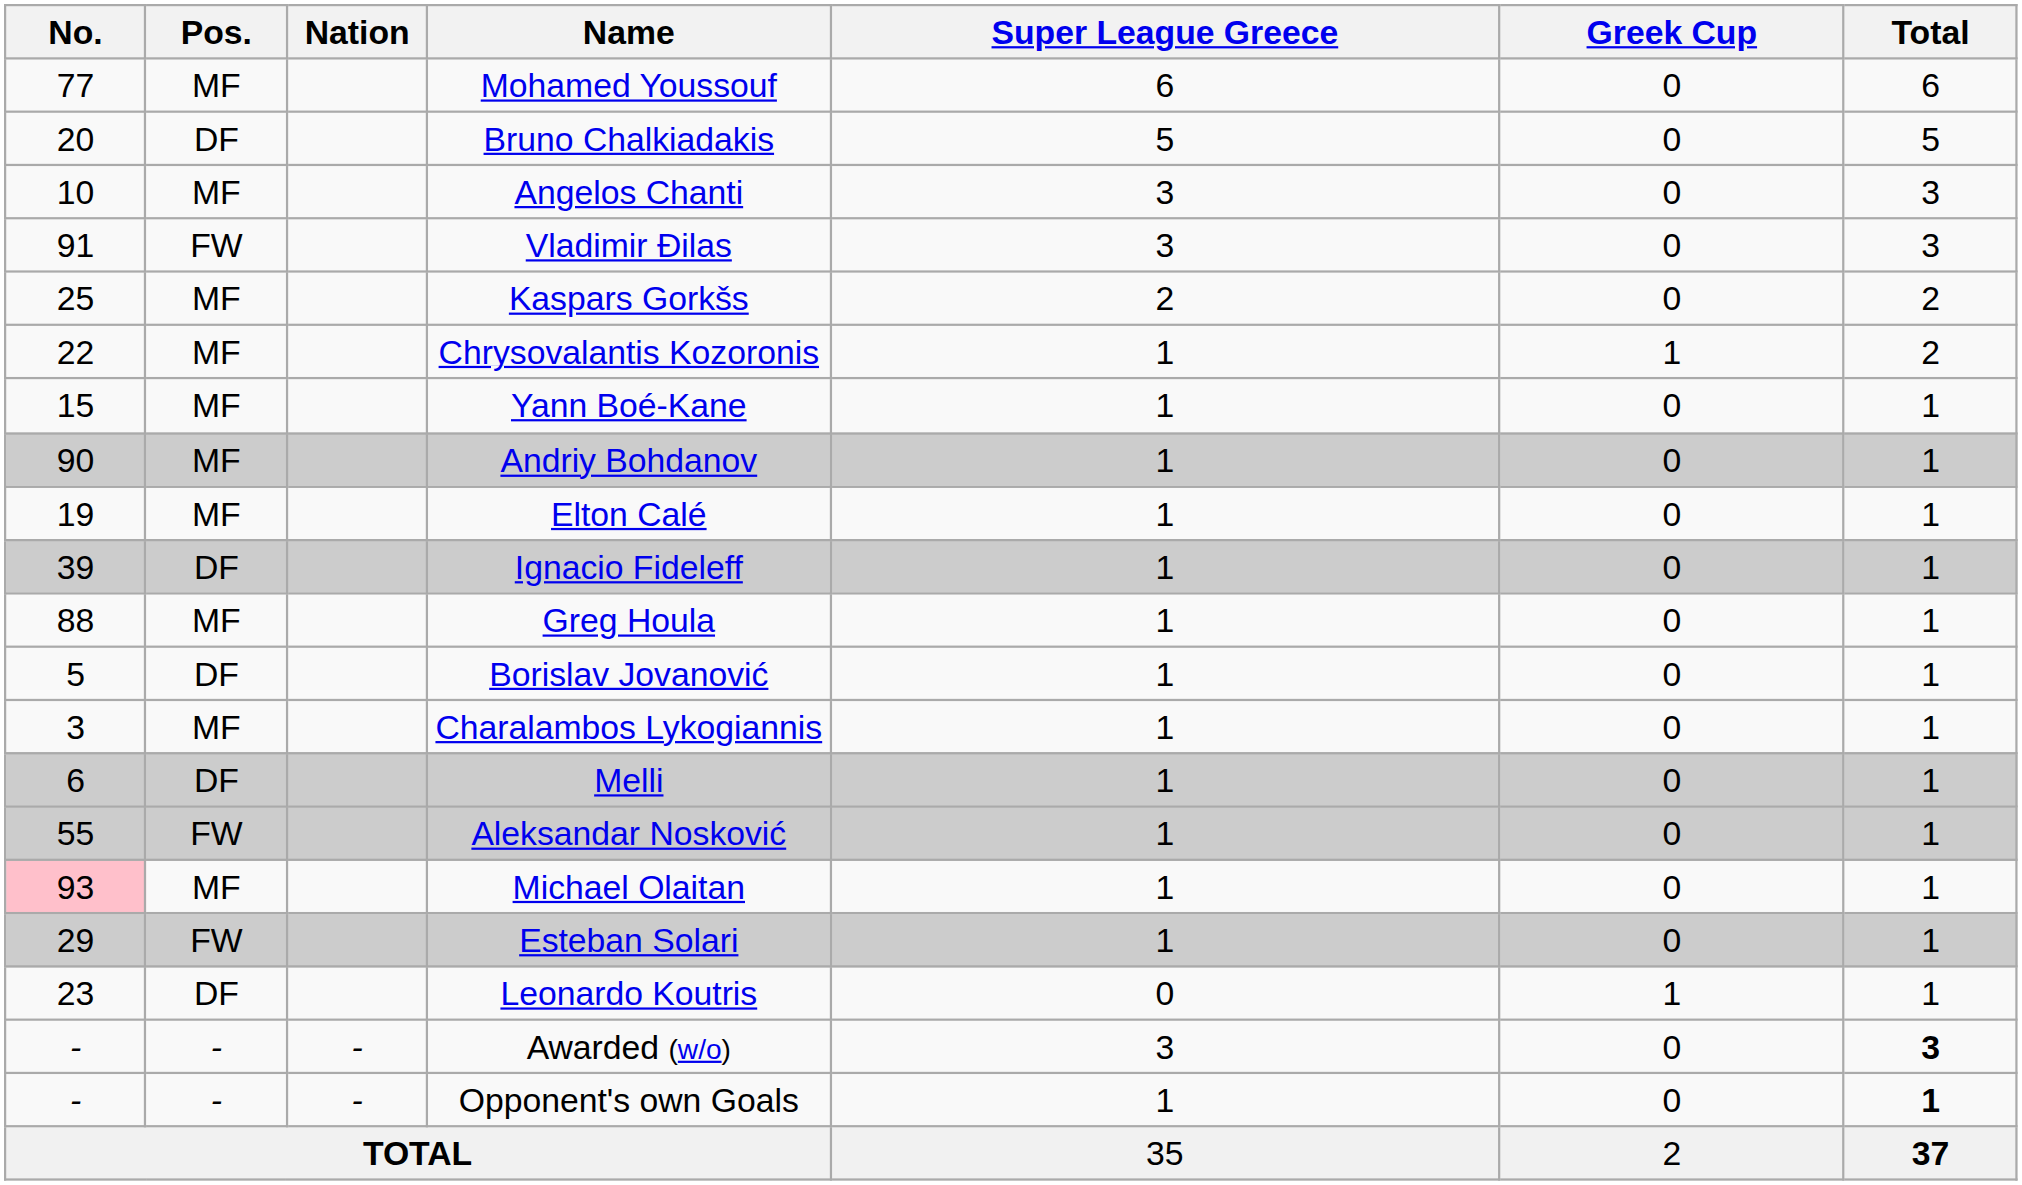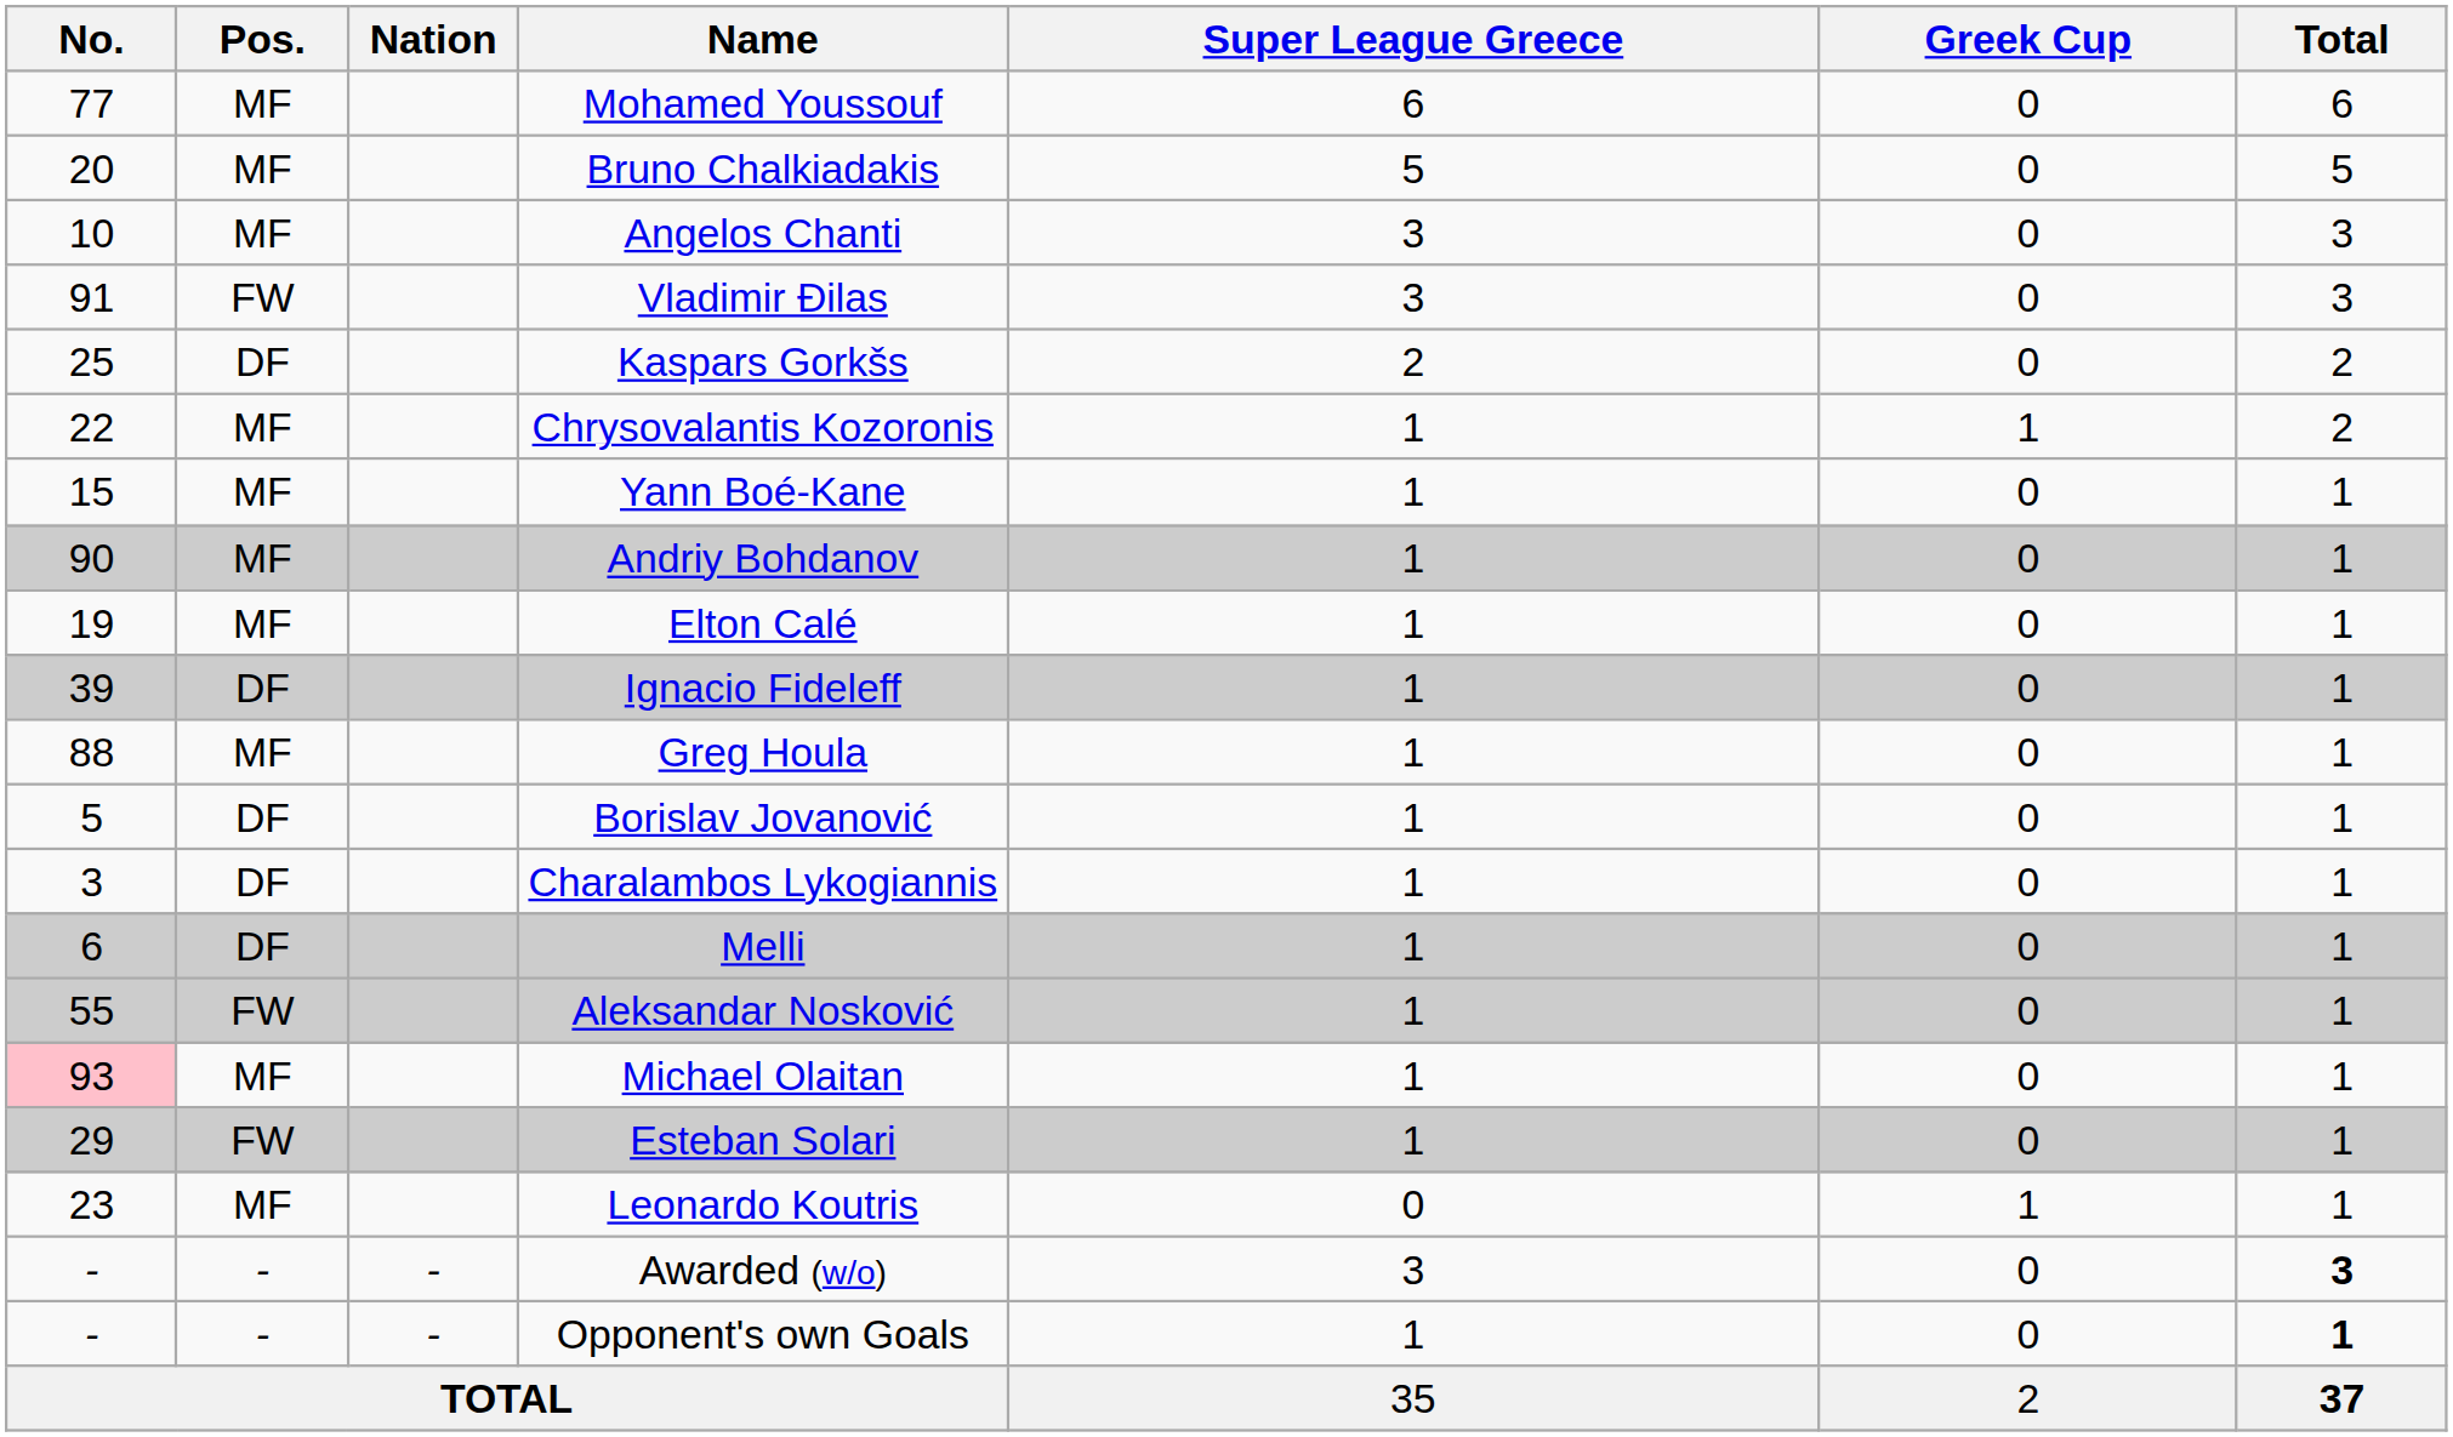 <table class="wikitable sortable" style="font-size: 95%; text-align: center;">
 <tr>
 <th width="7%"><strong>No.</strong></th>
 <th width="7%"><strong>Pos.</strong></th>
 <th width="7%"><strong>Nation</strong></th>
 <th width="20%"><strong>Name</strong></th>
 <th><a href='#'>Super League Greece</a></th>
 <th><a href='#'>Greek Cup</a></th>
 <th>Total</th>
 </tr>
 <tr>
 <td>77</td>
 <td>MF</td>
 <td> </td>
 <td><a href='#'>Mohamed Youssouf</a></td>
 <td>6</td>
 <td>0</td>
 <td>6</td>
 </tr>
 <tr>
 <td>20</td>
-<td>DF</td>
+<td>MF</td>
 <td> </td>
 <td><a href='#'>Bruno Chalkiadakis</a></td>
 <td>5</td>
 <td>0</td>
 <td>5</td>
 </tr>
 <tr>
 <td>10</td>
 <td>MF</td>
 <td></td>
 <td><a href='#'>Angelos Chanti</a></td>
 <td>3</td>
 <td>0</td>
 <td>3</td>
 </tr>
 <tr>
 <td>91</td>
 <td>FW</td>
 <td></td>
 <td><a href='#'>Vladimir Đilas</a></td>
 <td>3</td>
 <td>0</td>
 <td>3</td>
 </tr>
 <tr>
 <td>25</td>
-<td>MF</td>
+<td>DF</td>
 <td></td>
 <td><a href='#'>Kaspars Gorkšs</a></td>
 <td>2</td>
 <td>0</td>
 <td>2</td>
 </tr>
 <tr>
 <td>22</td>
 <td>MF</td>
 <td></td>
 <td><a href='#'>Chrysovalantis Kozoronis</a></td>
 <td>1</td>
 <td>1</td>
 <td>2</td>
 </tr>
 <tr>
 <td>15</td>
 <td>MF</td>
 <td> </td>
 <td><a href='#'>Yann Boé-Kane</a></td>
 <td>1</td>
 <td>0</td>
 <td>1</td>
 </tr>
 <tr>
 <th style="background:#CCCCCC; font-weight: normal;">90</th>
 <th style="background:#CCCCCC; font-weight: normal;">MF</th>
 <th style="background:#CCCCCC; font-weight: normal;"></th>
 <th style="background:#CCCCCC; font-weight: normal;"><a href='#'>Andriy Bohdanov</a></th>
 <th style="background:#CCCCCC; font-weight: normal;">1</th>
 <th style="background:#CCCCCC; font-weight: normal;">0</th>
 <th style="background:#CCCCCC; font-weight: normal;">1</th>
 </tr>
 <tr>
 <td>19</td>
 <td>MF</td>
 <td></td>
 <td><a href='#'>Elton Calé</a></td>
 <td>1</td>
 <td>0</td>
 <td>1</td>
 </tr>
 <tr>
 <th style="background:#CCCCCC; font-weight: normal;">39</th>
 <th style="background:#CCCCCC; font-weight: normal;">DF</th>
 <th style="background:#CCCCCC; font-weight: normal;"> </th>
 <th style="background:#CCCCCC; font-weight: normal;"><a href='#'>Ignacio Fideleff</a></th>
 <th style="background:#CCCCCC; font-weight: normal;">1</th>
 <th style="background:#CCCCCC; font-weight: normal;">0</th>
 <th style="background:#CCCCCC; font-weight: normal;">1</th>
 </tr>
 <tr>
 <td>88</td>
 <td>MF</td>
 <td></td>
 <td><a href='#'>Greg Houla</a></td>
 <td>1</td>
 <td>0</td>
 <td>1</td>
 </tr>
 <tr>
 <td>5</td>
 <td>DF</td>
 <td></td>
 <td><a href='#'>Borislav Jovanović</a></td>
 <td>1</td>
 <td>0</td>
 <td>1</td>
 </tr>
 <tr>
 <td>3</td>
-<td>MF</td>
+<td>DF</td>
 <td></td>
 <td><a href='#'>Charalambos Lykogiannis</a></td>
 <td>1</td>
 <td>0</td>
 <td>1</td>
 </tr>
 <tr>
 <th style="background:#CCCCCC; font-weight: normal;">6</th>
 <th style="background:#CCCCCC; font-weight: normal;">DF</th>
 <th style="background:#CCCCCC; font-weight: normal;"></th>
 <th style="background:#CCCCCC; font-weight: normal;"><a href='#'>Melli</a></th>
 <th style="background:#CCCCCC; font-weight: normal;">1</th>
 <th style="background:#CCCCCC; font-weight: normal;">0</th>
 <th style="background:#CCCCCC; font-weight: normal;">1</th>
 </tr>
 <tr>
 <th style="background:#CCCCCC; font-weight: normal;">55</th>
 <th style="background:#CCCCCC; font-weight: normal;">FW</th>
 <th style="background:#CCCCCC; font-weight: normal;"></th>
 <th style="background:#CCCCCC; font-weight: normal;"><a href='#'>Aleksandar Nosković</a></th>
 <th style="background:#CCCCCC; font-weight: normal;">1</th>
 <th style="background:#CCCCCC; font-weight: normal;">0</th>
 <th style="background:#CCCCCC; font-weight: normal;">1</th>
 </tr>
 <tr>
 <td style="background: pink;">93</td>
 <td>MF</td>
 <td></td>
 <td><a href='#'>Michael Olaitan</a></td>
 <td>1</td>
 <td>0</td>
 <td>1</td>
 </tr>
 <tr>
 <th style="background:#CCCCCC; font-weight: normal;">29</th>
 <th style="background:#CCCCCC; font-weight: normal;">FW</th>
 <th style="background:#CCCCCC; font-weight: normal;"> </th>
 <th style="background:#CCCCCC; font-weight: normal;"><a href='#'>Esteban Solari</a></th>
 <th style="background:#CCCCCC; font-weight: normal;">1</th>
 <th style="background:#CCCCCC; font-weight: normal;">0</th>
 <th style="background:#CCCCCC; font-weight: normal;">1</th>
 </tr>
 <tr>
 <td>23</td>
-<td>DF</td>
+<td>MF</td>
 <td> </td>
 <td><a href='#'>Leonardo Koutris</a></td>
 <td>0</td>
 <td>1</td>
 <td>1</td>
 </tr>
 <tr>
 <td><em>-</em></td>
 <td><em>-</em></td>
 <td><em>-</em></td>
 <td>Awarded <small>(<a href='#'>w/o</a>)</small></td>
 <td>3 </td>
 <td>0 </td>
 <td><strong>3</strong> </td>
 </tr>
 <tr>
 <td><em>-</em></td>
 <td><em>-</em></td>
 <td><em>-</em></td>
 <td>Opponent's own Goals</td>
 <td>1 </td>
 <td>0 </td>
 <td><strong>1</strong> </td>
 </tr>
 <tr bgcolor="F1F1F1" >
 <td colspan=4><strong>TOTAL</strong></td>
 <td>35 </td>
 <td>2 </td>
 <td><strong>37</strong> </td>
 </tr>
 </table>
